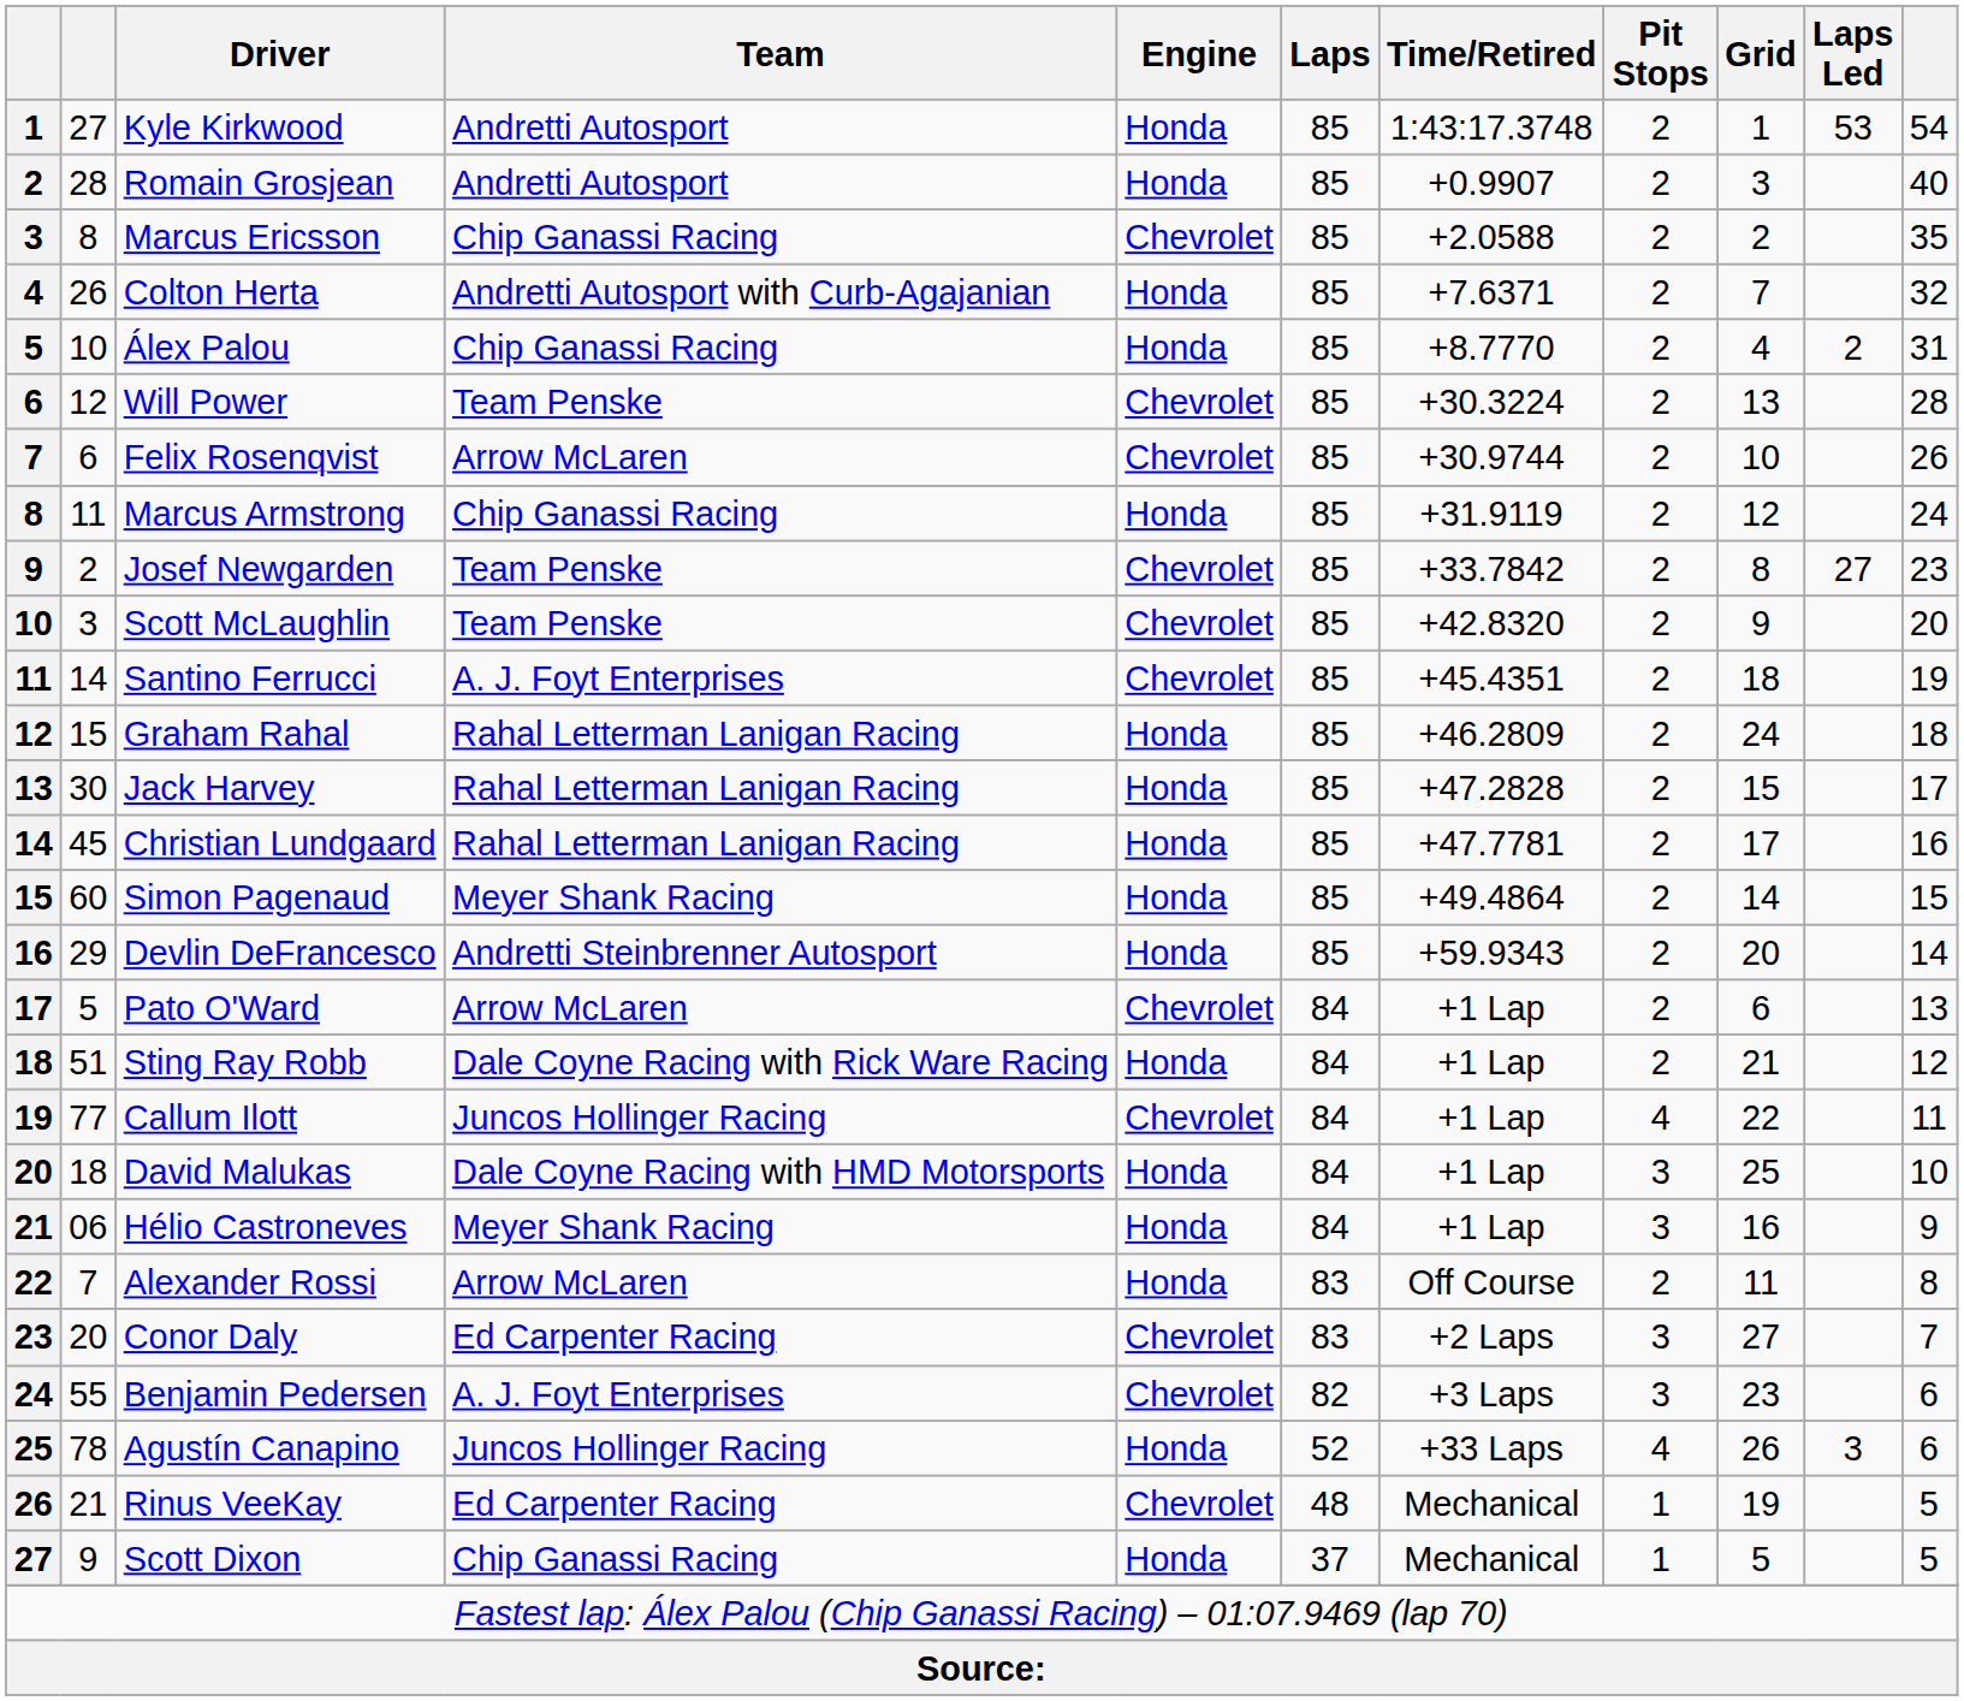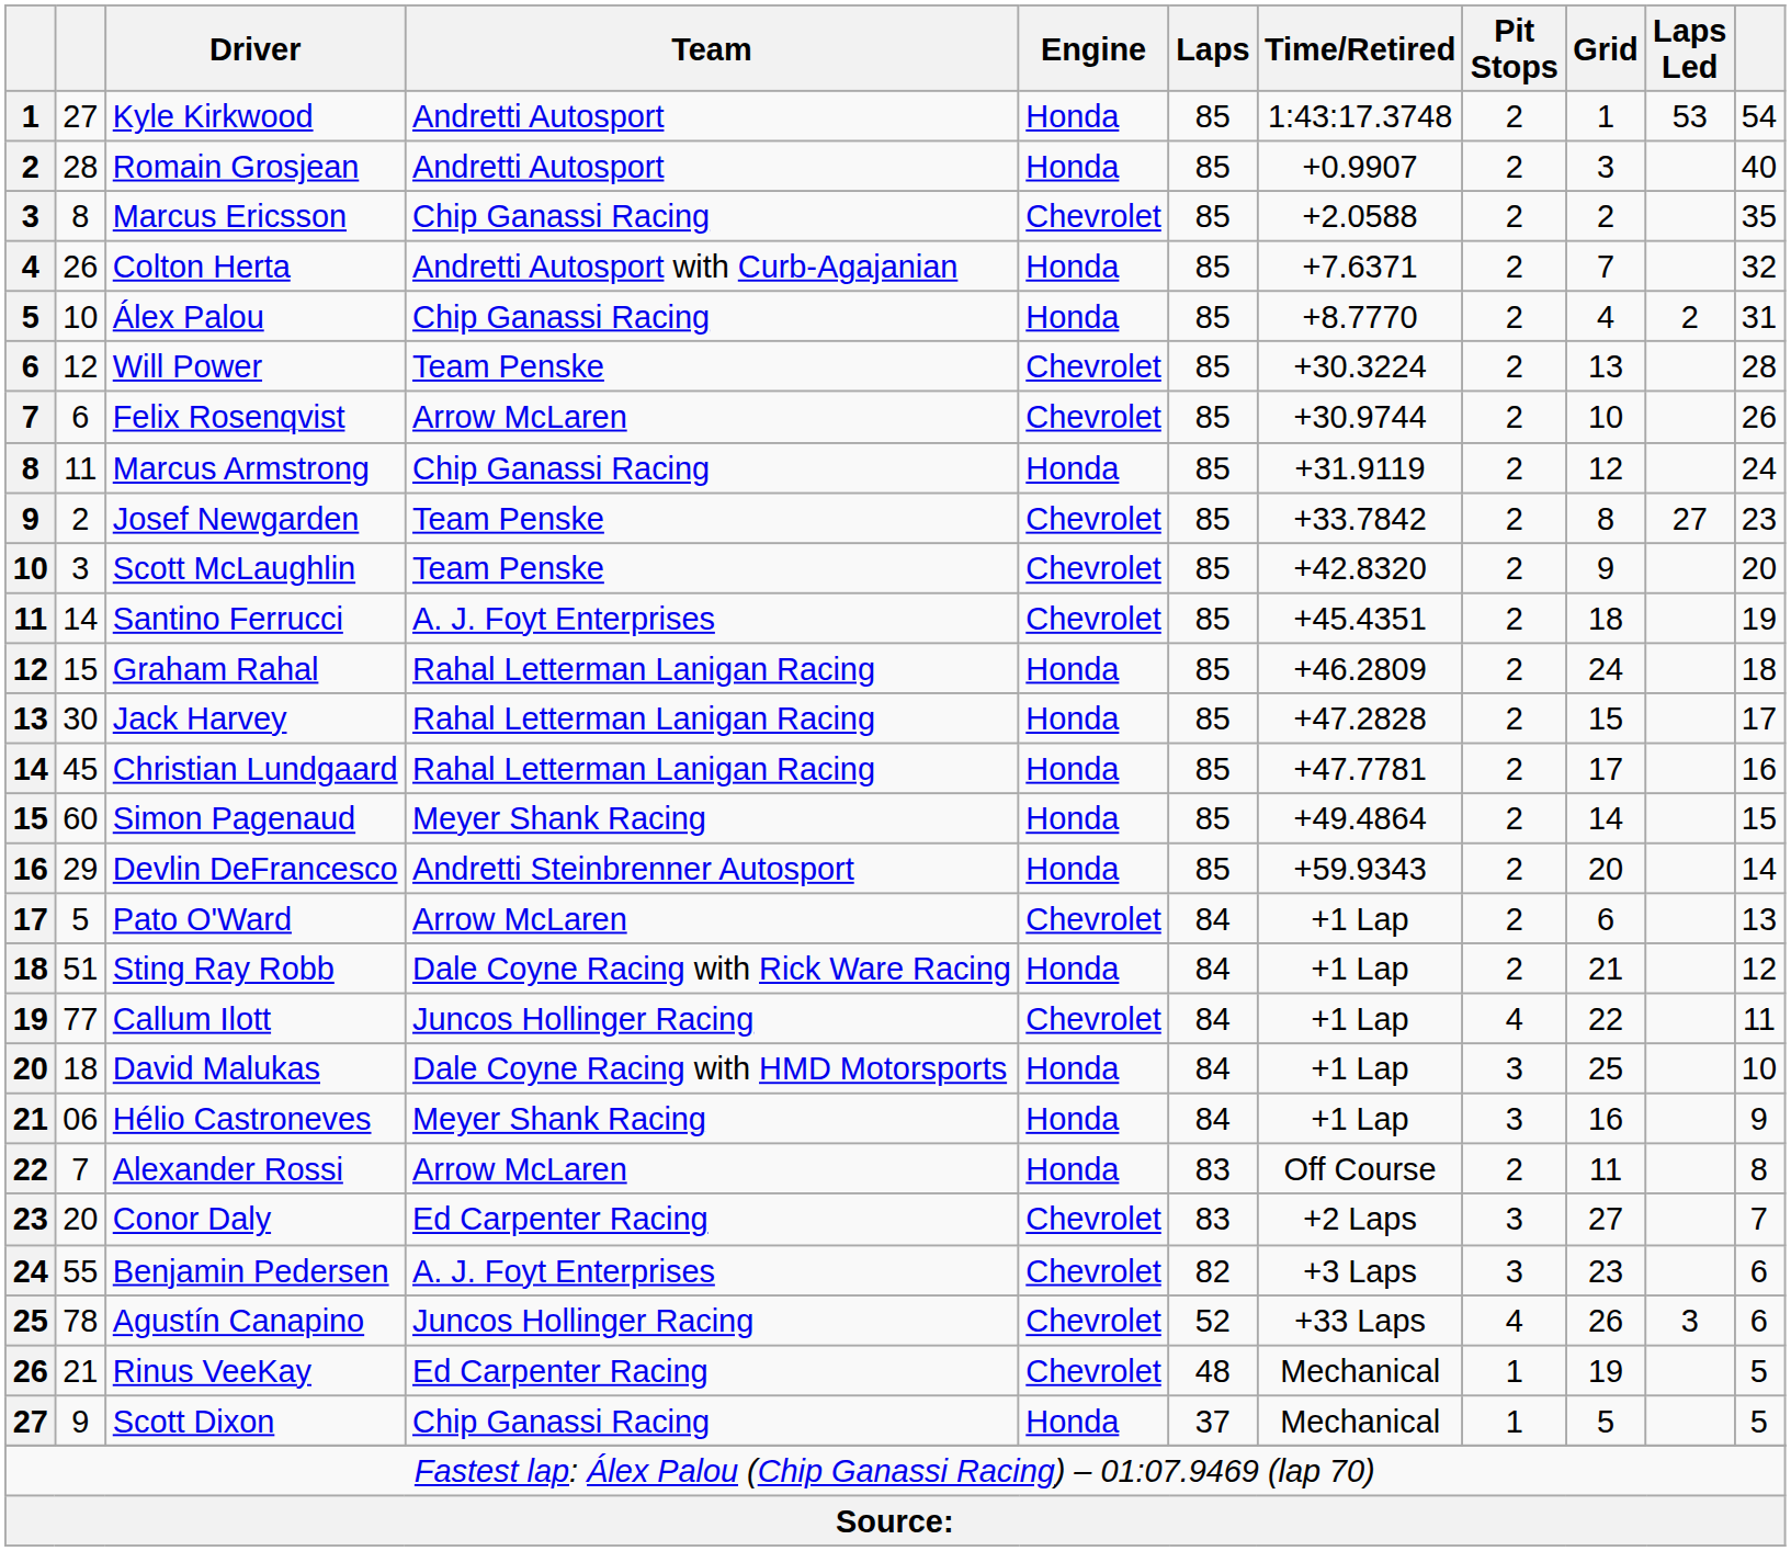 <table class="wikitable sortable" style="font-size:95%;">
 <tr>
 <th scope="col"></th>
 <th scope="col"></th>
 <th scope="col">Driver</th>
 <th scope="col">Team</th>
 <th scope="col">Engine</th>
 <th class="unsortable" scope="col">Laps</th>
 <th class="unsortable" scope="col">Time/Retired</th>
 <th scope="col">Pit<br>Stops</th>
 <th scope="col">Grid</th>
 <th scope="col">Laps<br>Led</th>
 <th scope="col"></th>
 </tr>
 <tr>
 <th>1</th>
 <td align="center">27</td>
 <td> <a href='#'>Kyle Kirkwood</a></td>
 <td><a href='#'>Andretti Autosport</a></td>
 <td><a href='#'>Honda</a></td>
 <td align="center">85</td>
 <td align="center">1:43:17.3748</td>
 <td align="center">2</td>
 <td align="center">1</td>
 <td align="center">53</td>
 <td align="center">54</td>
 </tr>
 <tr>
 <th>2</th>
 <td align="center">28</td>
 <td> <a href='#'>Romain Grosjean</a></td>
 <td><a href='#'>Andretti Autosport</a></td>
 <td><a href='#'>Honda</a></td>
 <td align="center">85</td>
 <td align="center">+0.9907</td>
 <td align="center">2</td>
 <td align="center">3</td>
 <td align="center"></td>
 <td align="center">40</td>
 </tr>
 <tr>
 <th>3</th>
 <td align="center">8</td>
 <td> <a href='#'>Marcus Ericsson</a></td>
 <td><a href='#'>Chip Ganassi Racing</a></td>
 <td><a href='#'>Chevrolet</a></td>
 <td align="center">85</td>
 <td align="center">+2.0588</td>
 <td align="center">2</td>
 <td align="center">2</td>
 <td align="center"></td>
 <td align="center">35</td>
 </tr>
 <tr>
 <th>4</th>
 <td align="center">26</td>
 <td> <a href='#'>Colton Herta</a> <strong></strong></td>
 <td><a href='#'>Andretti Autosport</a> with <a href='#'>Curb-Agajanian</a></td>
 <td><a href='#'>Honda</a></td>
 <td align="center">85</td>
 <td align="center">+7.6371</td>
 <td align="center">2</td>
 <td align="center">7</td>
 <td align="center"></td>
 <td align="center">32</td>
 </tr>
 <tr>
 <th>5</th>
 <td align="center">10</td>
 <td> <a href='#'>Álex Palou</a></td>
 <td><a href='#'>Chip Ganassi Racing</a></td>
 <td><a href='#'>Honda</a></td>
 <td align="center">85</td>
 <td align="center">+8.7770</td>
 <td align="center">2</td>
 <td align="center">4</td>
 <td align="center">2</td>
 <td align="center">31</td>
 </tr>
 <tr>
 <th>6</th>
 <td align="center">12</td>
 <td> <a href='#'>Will Power</a> <strong></strong></td>
 <td><a href='#'>Team Penske</a></td>
 <td><a href='#'>Chevrolet</a></td>
 <td align="center">85</td>
 <td align="center">+30.3224</td>
 <td align="center">2</td>
 <td align="center">13</td>
 <td align="center"></td>
 <td align="center">28</td>
 </tr>
 <tr>
 <th>7</th>
 <td align="center">6</td>
 <td> <a href='#'>Felix Rosenqvist</a></td>
 <td><a href='#'>Arrow McLaren</a></td>
 <td><a href='#'>Chevrolet</a></td>
 <td align="center">85</td>
 <td align="center">+30.9744</td>
 <td align="center">2</td>
 <td align="center">10</td>
 <td align="center"></td>
 <td align="center">26</td>
 </tr>
 <tr>
 <th>8</th>
 <td align="center">11</td>
 <td> <a href='#'>Marcus Armstrong</a> <strong></strong></td>
 <td><a href='#'>Chip Ganassi Racing</a></td>
 <td><a href='#'>Honda</a></td>
 <td align="center">85</td>
 <td align="center">+31.9119</td>
 <td align="center">2</td>
 <td align="center">12</td>
 <td align="center"></td>
 <td align="center">24</td>
 </tr>
 <tr>
 <th>9</th>
 <td align="center">2</td>
 <td> <a href='#'>Josef Newgarden</a> <strong></strong></td>
 <td><a href='#'>Team Penske</a></td>
 <td><a href='#'>Chevrolet</a></td>
 <td align="center">85</td>
 <td align="center">+33.7842</td>
 <td align="center">2</td>
 <td align="center">8</td>
 <td align="center">27</td>
 <td align="center">23</td>
 </tr>
 <tr>
 <th>10</th>
 <td align="center">3</td>
 <td> <a href='#'>Scott McLaughlin</a></td>
 <td><a href='#'>Team Penske</a></td>
 <td><a href='#'>Chevrolet</a></td>
 <td align="center">85</td>
 <td align="center">+42.8320</td>
 <td align="center">2</td>
 <td align="center">9</td>
 <td align="center"></td>
 <td align="center">20</td>
 </tr>
 <tr>
 <th>11</th>
 <td align="center">14</td>
 <td> <a href='#'>Santino Ferrucci</a></td>
 <td><a href='#'>A. J. Foyt Enterprises</a></td>
 <td><a href='#'>Chevrolet</a></td>
 <td align="center">85</td>
 <td align="center">+45.4351</td>
 <td align="center">2</td>
 <td align="center">18</td>
 <td align="center"></td>
 <td align="center">19</td>
 </tr>
 <tr>
 <th>12</th>
 <td align="center">15</td>
 <td> <a href='#'>Graham Rahal</a></td>
 <td><a href='#'>Rahal Letterman Lanigan Racing</a></td>
 <td><a href='#'>Honda</a></td>
 <td align="center">85</td>
 <td align="center">+46.2809</td>
 <td align="center">2</td>
 <td align="center">24</td>
 <td align="center"></td>
 <td align="center">18</td>
 </tr>
 <tr>
 <th>13</th>
 <td align="center">30</td>
 <td> <a href='#'>Jack Harvey</a></td>
 <td><a href='#'>Rahal Letterman Lanigan Racing</a></td>
 <td><a href='#'>Honda</a></td>
 <td align="center">85</td>
 <td align="center">+47.2828</td>
 <td align="center">2</td>
 <td align="center">15</td>
 <td align="center"></td>
 <td align="center">17</td>
 </tr>
 <tr>
 <th>14</th>
 <td align="center">45</td>
 <td> <a href='#'>Christian Lundgaard</a></td>
 <td><a href='#'>Rahal Letterman Lanigan Racing</a></td>
 <td><a href='#'>Honda</a></td>
 <td align="center">85</td>
 <td align="center">+47.7781</td>
 <td align="center">2</td>
 <td align="center">17</td>
 <td align="center"></td>
 <td align="center">16</td>
 </tr>
 <tr>
 <th>15</th>
 <td align="center">60</td>
 <td> <a href='#'>Simon Pagenaud</a> <strong></strong></td>
 <td><a href='#'>Meyer Shank Racing</a></td>
 <td><a href='#'>Honda</a></td>
 <td align="center">85</td>
 <td align="center">+49.4864</td>
 <td align="center">2</td>
 <td align="center">14</td>
 <td align="center"></td>
 <td align="center">15</td>
 </tr>
 <tr>
 <th>16</th>
 <td align="center">29</td>
 <td> <a href='#'>Devlin DeFrancesco</a></td>
 <td><a href='#'>Andretti Steinbrenner Autosport</a></td>
 <td><a href='#'>Honda</a></td>
 <td align="center">85</td>
 <td align="center">+59.9343</td>
 <td align="center">2</td>
 <td align="center">20</td>
 <td align="center"></td>
 <td align="center">14</td>
 </tr>
 <tr>
 <th>17</th>
 <td align="center">5</td>
 <td> <a href='#'>Pato O'Ward</a></td>
 <td><a href='#'>Arrow McLaren</a></td>
 <td><a href='#'>Chevrolet</a></td>
 <td align="center">84</td>
 <td align="center">+1 Lap</td>
 <td align="center">2</td>
 <td align="center">6</td>
 <td align="center"></td>
 <td align="center">13</td>
 </tr>
 <tr>
 <th>18</th>
 <td align="center">51</td>
 <td> <a href='#'>Sting Ray Robb</a> <strong></strong></td>
 <td><a href='#'>Dale Coyne Racing</a> with <a href='#'>Rick Ware Racing</a></td>
 <td><a href='#'>Honda</a></td>
 <td align="center">84</td>
 <td align="center">+1 Lap</td>
 <td align="center">2</td>
 <td align="center">21</td>
 <td align="center"></td>
 <td align="center">12</td>
 </tr>
 <tr>
 <th>19</th>
 <td align="center">77</td>
 <td> <a href='#'>Callum Ilott</a></td>
 <td><a href='#'>Juncos Hollinger Racing</a></td>
 <td><a href='#'>Chevrolet</a></td>
 <td align="center">84</td>
 <td align="center">+1 Lap</td>
 <td align="center">4</td>
 <td align="center">22</td>
 <td align="center"></td>
 <td align="center">11</td>
 </tr>
 <tr>
 <th>20</th>
 <td align="center">18</td>
 <td> <a href='#'>David Malukas</a></td>
 <td><a href='#'>Dale Coyne Racing</a> with <a href='#'>HMD Motorsports</a></td>
 <td><a href='#'>Honda</a></td>
 <td align="center">84</td>
 <td align="center">+1 Lap</td>
 <td align="center">3</td>
 <td align="center">25</td>
 <td align="center"></td>
 <td align="center">10</td>
 </tr>
 <tr>
 <th>21</th>
 <td align="center">06</td>
 <td> <a href='#'>Hélio Castroneves</a> <strong></strong></td>
 <td><a href='#'>Meyer Shank Racing</a></td>
 <td><a href='#'>Honda</a></td>
 <td align="center">84</td>
 <td align="center">+1 Lap</td>
 <td align="center">3</td>
 <td align="center">16</td>
 <td align="center"></td>
 <td align="center">9</td>
 </tr>
 <tr>
 <th>22</th>
 <td align="center">7</td>
 <td> <a href='#'>Alexander Rossi</a> <strong></strong></td>
 <td><a href='#'>Arrow McLaren</a></td>
 <td><a href='#'>Honda</a></td>
 <td align="center">83</td>
 <td align="center">Off Course</td>
 <td align="center">2</td>
 <td align="center">11</td>
 <td align="center"></td>
 <td align="center">8</td>
 </tr>
 <tr>
 <th>23</th>
 <td align="center">20</td>
 <td> <a href='#'>Conor Daly</a></td>
 <td><a href='#'>Ed Carpenter Racing</a></td>
 <td><a href='#'>Chevrolet</a></td>
 <td align="center">83</td>
 <td align="center">+2 Laps</td>
 <td align="center">3</td>
 <td align="center">27</td>
 <td align="center"></td>
 <td align="center">7</td>
 </tr>
 <tr>
 <th>24</th>
 <td align="center">55</td>
 <td> <a href='#'>Benjamin Pedersen</a> <strong></strong></td>
 <td><a href='#'>A. J. Foyt Enterprises</a></td>
 <td><a href='#'>Chevrolet</a></td>
 <td align="center">82</td>
 <td align="center">+3 Laps</td>
 <td align="center">3</td>
 <td align="center">23</td>
 <td align="center"></td>
 <td align="center">6</td>
 </tr>
 <tr>
 <th>25</th>
 <td align="center">78</td>
 <td> <a href='#'>Agustín Canapino</a> <strong></strong></td>
 <td><a href='#'>Juncos Hollinger Racing</a></td>
-<td><a href='#'>Honda</a></td>
+<td><a href='#'>Chevrolet</a></td>
 <td align="center">52</td>
 <td align="center">+33 Laps</td>
 <td align="center">4</td>
 <td align="center">26</td>
 <td align="center">3</td>
 <td align="center">6</td>
 </tr>
 <tr>
 <th>26</th>
 <td align="center">21</td>
 <td> <a href='#'>Rinus VeeKay</a></td>
 <td><a href='#'>Ed Carpenter Racing</a></td>
 <td><a href='#'>Chevrolet</a></td>
 <td align="center">48</td>
 <td align="center">Mechanical</td>
 <td align="center">1</td>
 <td align="center">19</td>
 <td align="center"></td>
 <td align="center">5</td>
 </tr>
 <tr>
 <th>27</th>
 <td align="center">9</td>
 <td> <a href='#'>Scott Dixon</a> <strong></strong></td>
 <td><a href='#'>Chip Ganassi Racing</a></td>
 <td><a href='#'>Honda</a></td>
 <td align="center">37</td>
 <td align="center">Mechanical</td>
 <td align="center">1</td>
 <td align="center">5</td>
 <td align="center"></td>
 <td align="center">5</td>
 </tr>
 <tr>
 </tr>
 <tr class="sortbottom">
 <td colspan="11" style="text-align:center"><em><a href='#'>Fastest lap</a>:  <a href='#'>Álex Palou</a> (<a href='#'>Chip Ganassi Racing</a>) – 01:07.9469 (lap 70)</em></td>
 </tr>
 <tr class="sortbottom">
 <th colspan="11">Source:</th>
 </tr>
 </table>
